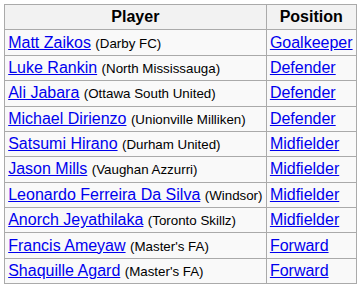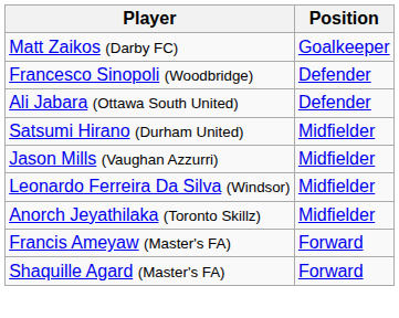 <table class="wikitable">
 <tr>
 <th>Player</th>
 <th>Position</th>
 </tr>
 <tr>
 <td>  <a href='#'>Matt Zaikos</a> <small>(Darby FC)</small></td>
 <td><a href='#'>Goalkeeper</a></td>
 </tr>
 <tr>
-<td>  <a href='#'>Luke Rankin</a> <small>(North Mississauga)</small></td>
+<td>  <a href='#'>Francesco Sinopoli</a> <small>(Woodbridge)</small></td>
 <td><a href='#'>Defender</a></td>
 </tr>
 <tr>
 <td>  <a href='#'>Ali Jabara</a> <small>(Ottawa South United)</small></td>
-<td><a href='#'>Defender</a></td>
-</tr>
-<tr>
-<td>  <a href='#'>Michael Dirienzo</a> <small>(Unionville Milliken)</small></td>
 <td><a href='#'>Defender</a></td>
 </tr>
 <tr>
 <td>  <a href='#'>Satsumi Hirano</a> <small>(Durham United)</small></td>
 <td><a href='#'>Midfielder</a></td>
 </tr>
 <tr>
 <td>  <a href='#'>Jason Mills</a> <small>(Vaughan Azzurri)</small></td>
 <td><a href='#'>Midfielder</a></td>
 </tr>
 <tr>
 <td>  <a href='#'>Leonardo Ferreira Da Silva</a> <small>(Windsor)</small></td>
 <td><a href='#'>Midfielder</a></td>
 </tr>
 <tr>
 <td>  <a href='#'>Anorch Jeyathilaka</a> <small>(Toronto Skillz)</small></td>
 <td><a href='#'>Midfielder</a></td>
 </tr>
 <tr>
 <td>  <a href='#'>Francis Ameyaw</a> <small>(Master's FA)</small></td>
 <td><a href='#'>Forward</a></td>
 </tr>
 <tr>
 <td>  <a href='#'>Shaquille Agard</a> <small>(Master's FA)</small></td>
 <td><a href='#'>Forward</a></td>
 </tr>
 </table>
